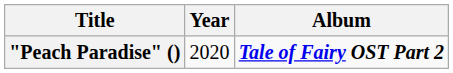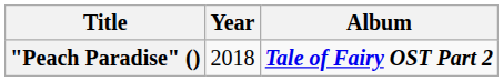 <table class="wikitable plainrowheaders" style="text-align:center">
 <tr>
 <th scope="col">Title</th>
 <th scope="col">Year</th>
 <th scope="col">Album</th>
 </tr>
 <tr>
 <th scope="row">"Peach Paradise" ()</th>
-<td>2020</td>
+<td>2018</td>
 <td><strong><em><a href='#'>Tale of Fairy</a> OST Part 2</em></strong></td>
 </tr>
 </table>
